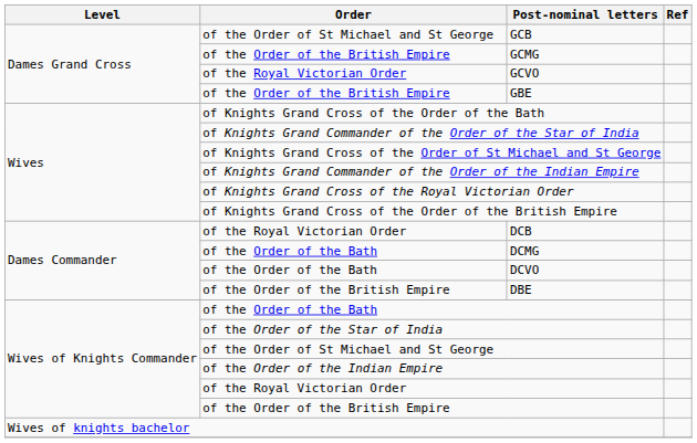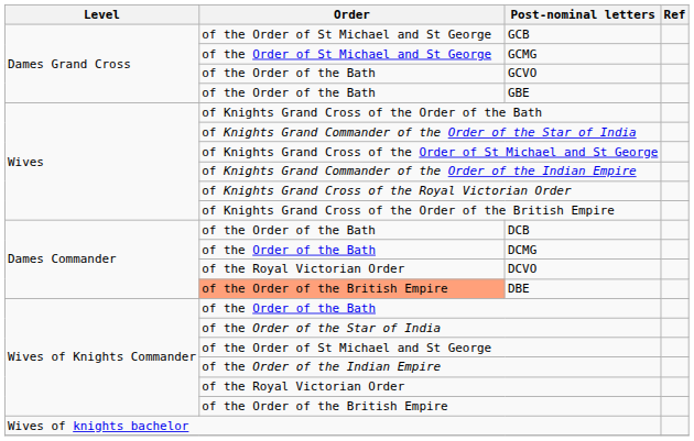 <table class="wikitable">
 <tr>
 <th>Level</th>
 <th>Order</th>
 <th>Post-nominal letters</th>
 <th>Ref</th>
 </tr>
 <tr>
 <td rowspan=4>Dames Grand Cross</td>
 <td>of the Order of St Michael and St George</td>
 <td>GCB</td>
 <td></td>
 </tr>
 <tr>
-<td>of the <a href='#'>Order of the British Empire</a></td>
+<td>of the <a href='#'>Order of St Michael and St George</a></td>
 <td>GCMG</td>
 <td></td>
 </tr>
 <tr>
-<td>of the <a href='#'>Royal Victorian Order</a></td>
+<td>of the Order of the Bath</td>
 <td>GCVO</td>
 <td></td>
 </tr>
 <tr>
-<td>of the <a href='#'>Order of the British Empire</a></td>
+<td>of the Order of the Bath</td>
 <td>GBE</td>
 <td></td>
 </tr>
 <tr>
 <td rowspan=6>Wives</td>
 <td colspan=2>of Knights Grand Cross of the Order of the Bath</td>
 <td></td>
 </tr>
 <tr>
 <td colspan=2>of <em>Knights Grand Commander of the <a href='#'>Order of the Star of India</a></em></td>
 <td></td>
 </tr>
 <tr>
 <td colspan=2>of Knights Grand Cross of the <a href='#'>Order of St Michael and St George</a></td>
 <td></td>
 </tr>
 <tr>
 <td colspan=2>of <em>Knights Grand Commander of the <a href='#'>Order of the Indian Empire</a></em></td>
 <td></td>
 </tr>
 <tr>
 <td colspan=2>of <em>Knights Grand Cross of the Royal Victorian Order</em></td>
 <td></td>
 </tr>
 <tr>
 <td colspan=2>of Knights Grand Cross of the Order of the British Empire</td>
 <td></td>
 </tr>
 <tr>
 <td rowspan=4>Dames Commander</td>
-<td>of the Royal Victorian Order</td>
+<td>of the Order of the Bath</td>
 <td>DCB</td>
 <td></td>
 </tr>
 <tr>
 <td>of the <a href='#'>Order of the Bath</a></td>
 <td>DCMG</td>
 <td></td>
 </tr>
 <tr>
-<td>of the Order of the Bath</td>
+<td>of the Royal Victorian Order</td>
 <td>DCVO</td>
 <td></td>
 </tr>
 <tr>
-<td>of the Order of the British Empire</td>
+<td style="background: lightsalmon;">of the Order of the British Empire</td>
 <td>DBE</td>
 <td></td>
 </tr>
 <tr>
 <td rowspan=6>Wives of Knights Commander</td>
 <td colspan=2>of the <a href='#'>Order of the Bath</a></td>
 <td></td>
 </tr>
 <tr>
 <td colspan=2>of the <em>Order of the Star of India</em></td>
 <td></td>
 </tr>
 <tr>
 <td colspan=2>of the Order of St Michael and St George</td>
 <td></td>
 </tr>
 <tr>
 <td colspan=2>of the <em>Order of the Indian Empire</em></td>
 <td></td>
 </tr>
 <tr>
 <td colspan=2>of the Royal Victorian Order</td>
 <td></td>
 </tr>
 <tr>
 <td colspan=2>of the Order of the British Empire</td>
 <td></td>
 </tr>
 <tr>
 <td colspan=3>Wives of <a href='#'>knights bachelor</a></td>
 <td></td>
 </tr>
 <tr>
 </tr>
 </table>
